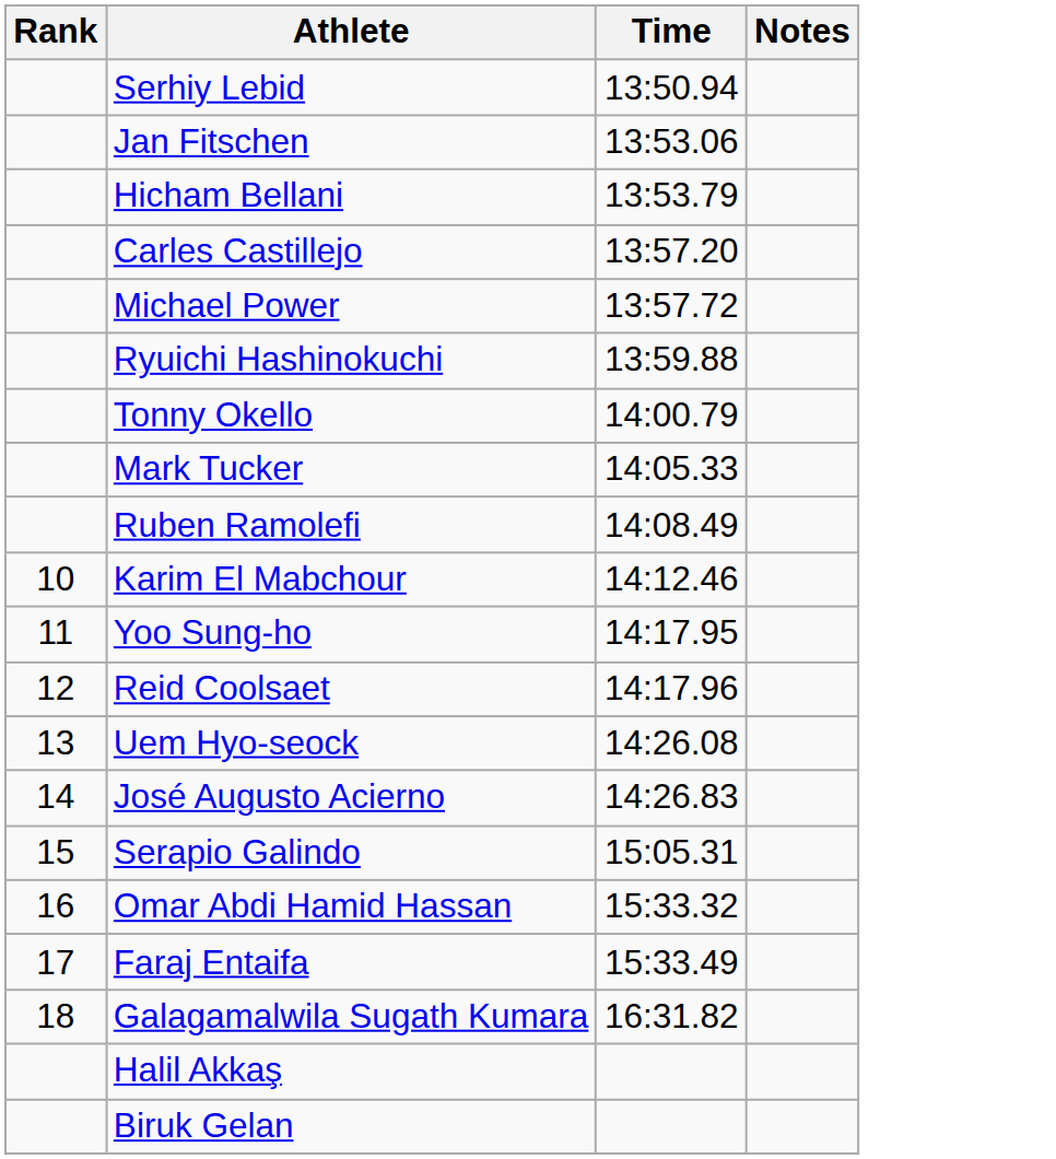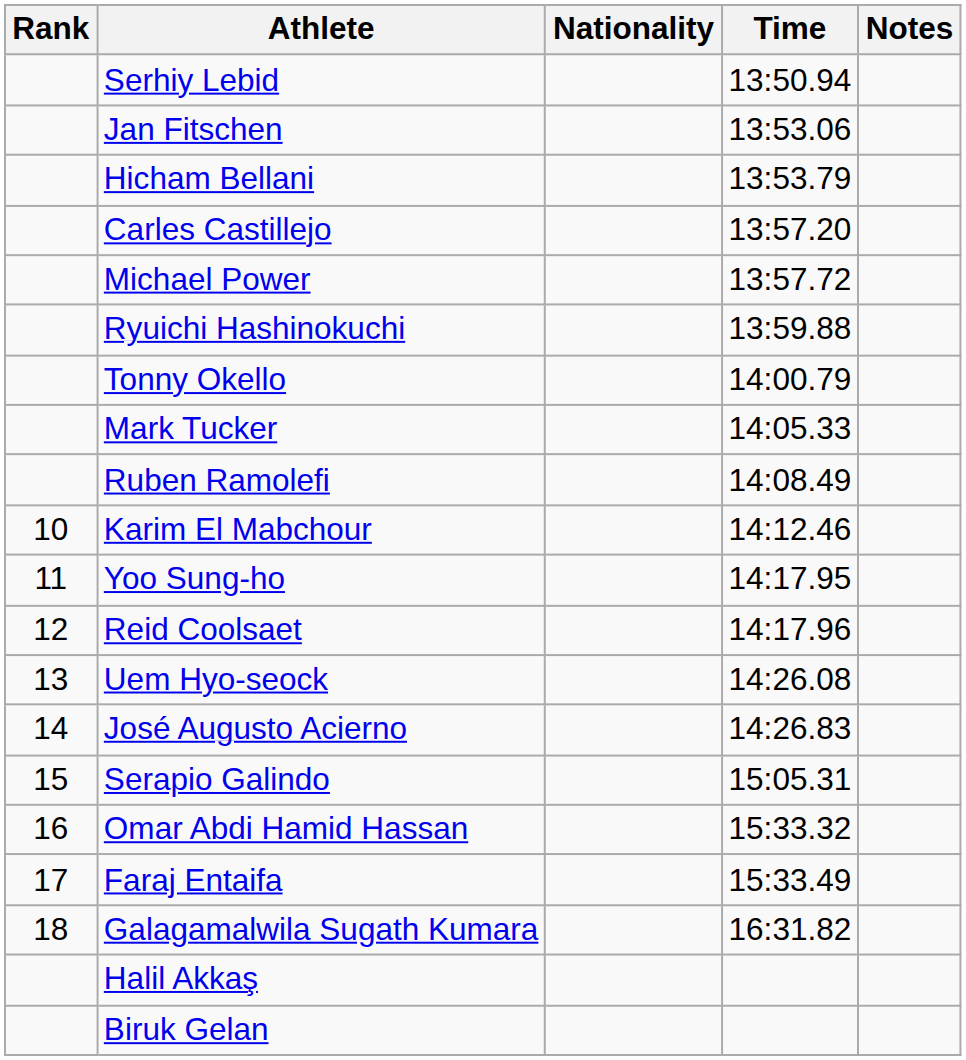 <table class="wikitable sortable" style="text-align:center">
 <tr>
 <th>Rank</th>
 <th>Athlete</th>
+<th>Nationality</th>
 <th>Time</th>
 <th>Notes</th>
 </tr>
 <tr>
 <td></td>
 <td align=left><a href='#'>Serhiy Lebid</a></td>
+<td align=left></td>
 <td>13:50.94</td>
 <td></td>
 </tr>
 <tr>
 <td></td>
 <td align=left><a href='#'>Jan Fitschen</a></td>
+<td align=left></td>
 <td>13:53.06</td>
 <td></td>
 </tr>
 <tr>
 <td></td>
 <td align=left><a href='#'>Hicham Bellani</a></td>
+<td align=left></td>
 <td>13:53.79</td>
 <td></td>
 </tr>
 <tr>
 <td></td>
 <td align=left><a href='#'>Carles Castillejo</a></td>
+<td align=left></td>
 <td>13:57.20</td>
 <td></td>
 </tr>
 <tr>
 <td></td>
 <td align=left><a href='#'>Michael Power</a></td>
+<td align=left></td>
 <td>13:57.72</td>
 <td></td>
 </tr>
 <tr>
 <td></td>
 <td align=left><a href='#'>Ryuichi Hashinokuchi</a></td>
+<td align=left></td>
 <td>13:59.88</td>
 <td></td>
 </tr>
 <tr>
 <td></td>
 <td align=left><a href='#'>Tonny Okello</a></td>
+<td align=left></td>
 <td>14:00.79</td>
 <td></td>
 </tr>
 <tr>
 <td></td>
 <td align=left><a href='#'>Mark Tucker</a></td>
+<td align=left></td>
 <td>14:05.33</td>
 <td></td>
 </tr>
 <tr>
 <td></td>
 <td align=left><a href='#'>Ruben Ramolefi</a></td>
+<td align=left></td>
 <td>14:08.49</td>
 <td></td>
 </tr>
 <tr>
 <td>10</td>
 <td align=left><a href='#'>Karim El Mabchour</a></td>
+<td align=left></td>
 <td>14:12.46</td>
 <td></td>
 </tr>
 <tr>
 <td>11</td>
 <td align=left><a href='#'>Yoo Sung-ho</a></td>
+<td align=left></td>
 <td>14:17.95</td>
 <td></td>
 </tr>
 <tr>
 <td>12</td>
 <td align=left><a href='#'>Reid Coolsaet</a></td>
+<td align=left></td>
 <td>14:17.96</td>
 <td></td>
 </tr>
 <tr>
 <td>13</td>
 <td align=left><a href='#'>Uem Hyo-seock</a></td>
+<td align=left></td>
 <td>14:26.08</td>
 <td></td>
 </tr>
 <tr>
 <td>14</td>
 <td align=left><a href='#'>José Augusto Acierno</a></td>
+<td align=left></td>
 <td>14:26.83</td>
 <td></td>
 </tr>
 <tr>
 <td>15</td>
 <td align=left><a href='#'>Serapio Galindo</a></td>
+<td align=left></td>
 <td>15:05.31</td>
 <td></td>
 </tr>
 <tr>
 <td>16</td>
 <td align=left><a href='#'>Omar Abdi Hamid Hassan</a></td>
+<td align=left></td>
 <td>15:33.32</td>
 <td></td>
 </tr>
 <tr>
 <td>17</td>
 <td align=left><a href='#'>Faraj Entaifa</a></td>
+<td align=left></td>
 <td>15:33.49</td>
 <td></td>
 </tr>
 <tr>
 <td>18</td>
 <td align=left><a href='#'>Galagamalwila Sugath Kumara</a></td>
+<td align=left></td>
 <td>16:31.82</td>
 <td></td>
 </tr>
 <tr>
 <td></td>
 <td align=left><a href='#'>Halil Akkaş</a></td>
+<td align=left></td>
 <td></td>
 <td></td>
 </tr>
 <tr>
 <td></td>
 <td align=left><a href='#'>Biruk Gelan</a></td>
+<td align=left></td>
 <td></td>
 <td></td>
 </tr>
 </table>
